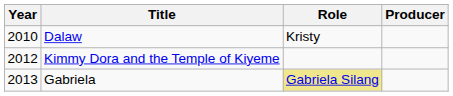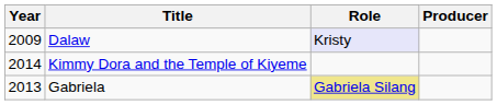 <table class="wikitable">
 <tr>
 <th>Year</th>
 <th>Title</th>
 <th>Role</th>
 <th>Producer</th>
 </tr>
 <tr>
-<td>2010</td>
+<td>2009</td>
 <td><a href='#'>Dalaw</a></td>
-<td>Kristy</td>
+<td style="background: lavender;">Kristy</td>
 <td></td>
 </tr>
 <tr>
-<td>2012</td>
+<td>2014</td>
 <td><a href='#'>Kimmy Dora and the Temple of Kiyeme</a></td>
 <td></td>
 <td></td>
 </tr>
 <tr>
 <td>2013</td>
 <td>Gabriela</td>
 <td style="background: khaki;"><a href='#'>Gabriela Silang</a></td>
 <td></td>
 </tr>
 </table>
